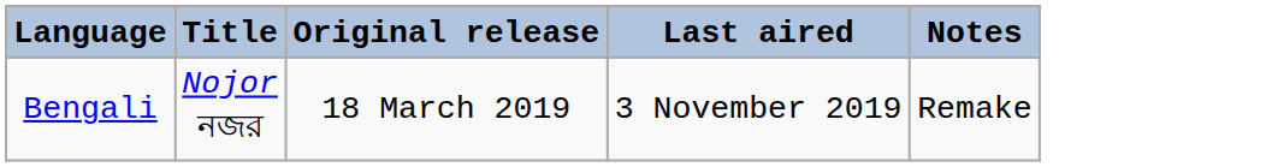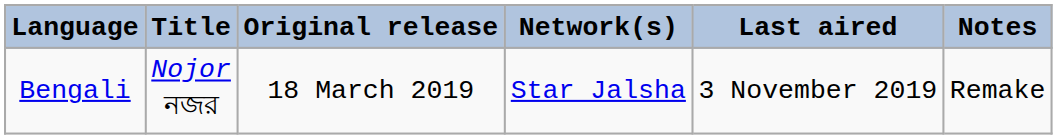 <table class="wikitable sortable" style="text-align:center;">
 <tr>
 <th style="background:LightSteelBlue;">Language</th>
 <th style="background:LightSteelBlue;">Title</th>
 <th style="background:LightSteelBlue;">Original release</th>
+<th style="background:LightSteelBlue;">Network(s)</th>
 <th style="background:LightSteelBlue;">Last aired</th>
 <th style="background:LightSteelBlue;">Notes</th>
 </tr>
 <tr>
 <td><a href='#'>Bengali</a></td>
 <td><em><a href='#'>Nojor</a></em><br>নজর</td>
 <td>18 March 2019</td>
+<td><a href='#'>Star Jalsha</a></td>
 <td>3 November 2019</td>
 <td>Remake</td>
 </tr>
 </table>
